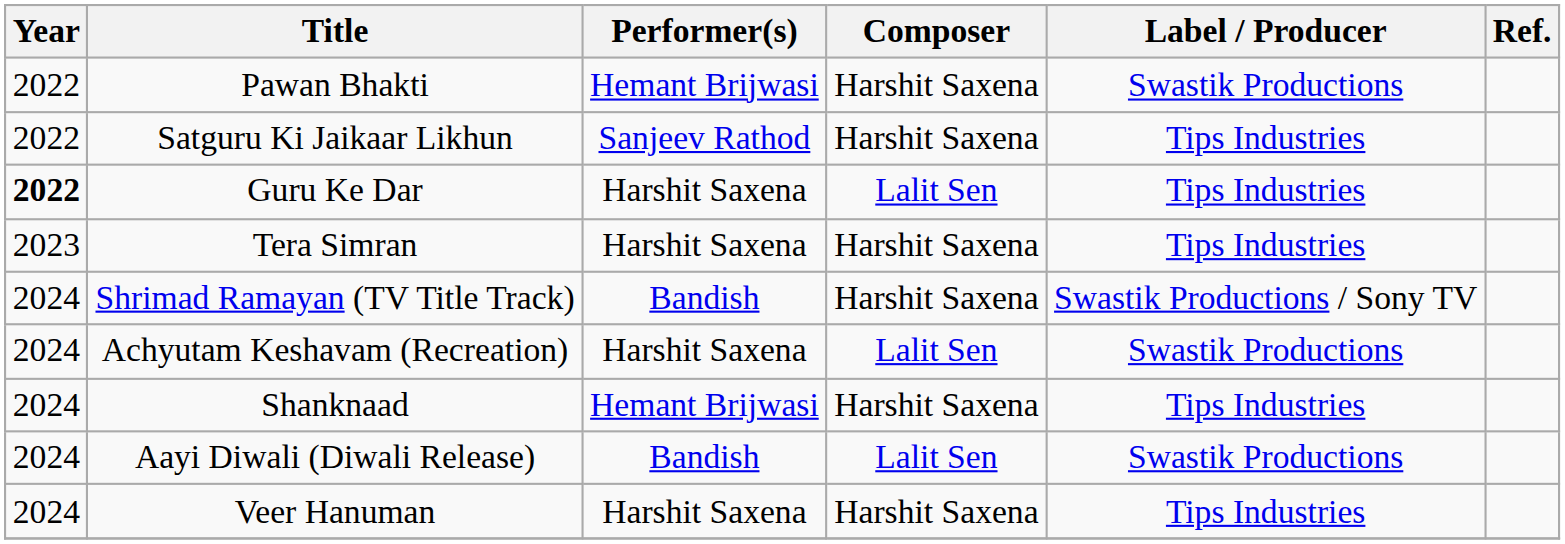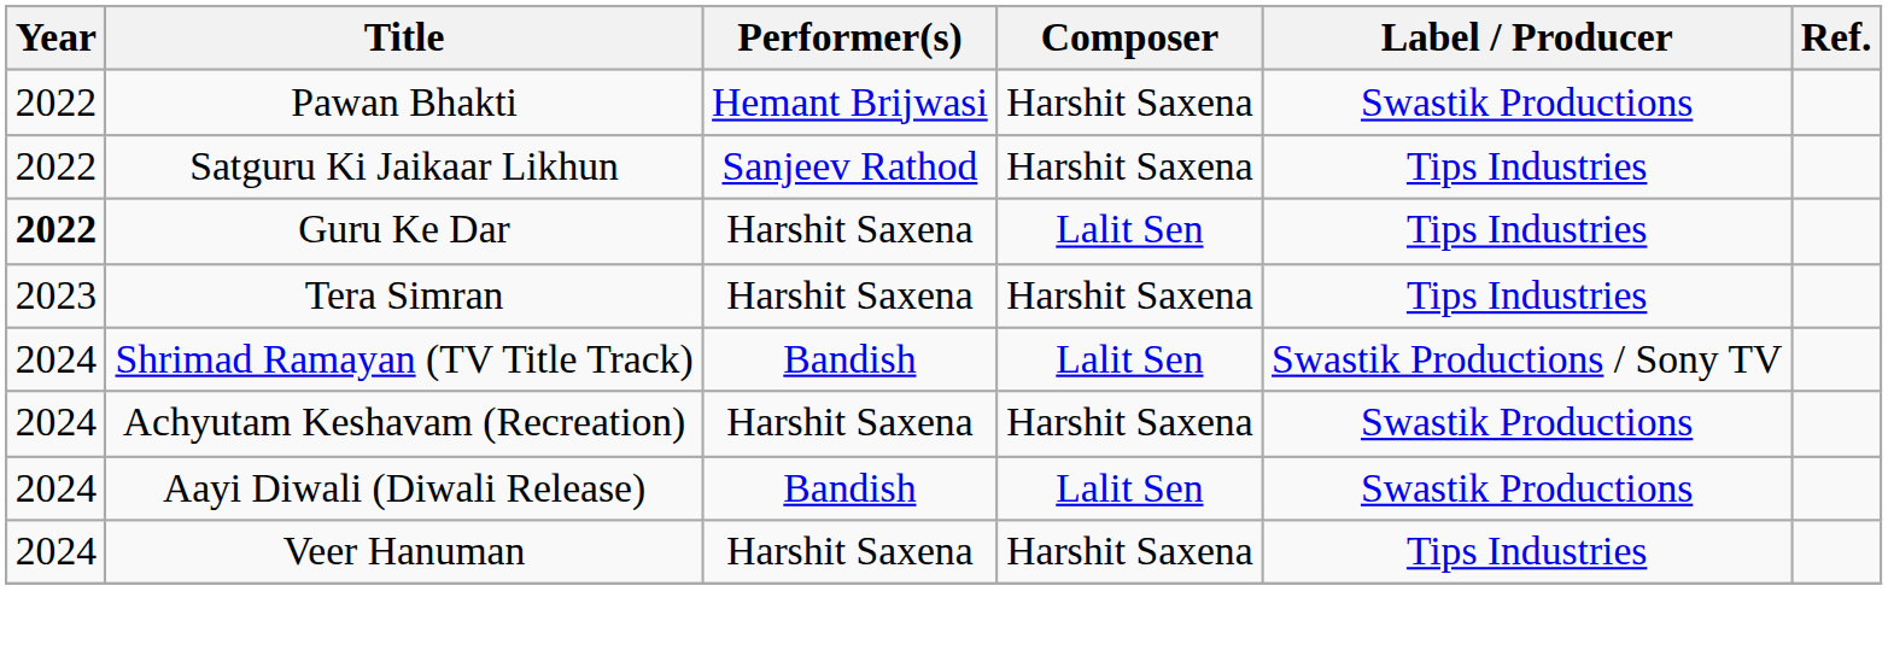 <table class="wikitable sortable" style="text-align:center;">
 <tr>
 <th>Year</th>
 <th>Title</th>
 <th>Performer(s)</th>
 <th>Composer</th>
 <th>Label / Producer</th>
 <th>Ref.</th>
 </tr>
 <tr>
 <td>2022</td>
 <td>Pawan Bhakti</td>
 <td><a href='#'>Hemant Brijwasi</a></td>
 <td>Harshit Saxena</td>
 <td><a href='#'>Swastik Productions</a></td>
 <td></td>
 </tr>
 <tr>
 <td>2022</td>
 <td>Satguru Ki Jaikaar Likhun</td>
 <td><a href='#'>Sanjeev Rathod</a></td>
 <td>Harshit Saxena</td>
 <td><a href='#'>Tips Industries</a></td>
 <td></td>
 </tr>
 <tr>
 <td><strong>2022</strong></td>
 <td>Guru Ke Dar</td>
 <td>Harshit Saxena</td>
 <td><a href='#'>Lalit Sen</a></td>
 <td><a href='#'>Tips Industries</a></td>
 <td></td>
 </tr>
 <tr>
 <td>2023</td>
 <td>Tera Simran</td>
 <td>Harshit Saxena</td>
 <td>Harshit Saxena</td>
 <td><a href='#'>Tips Industries</a></td>
 <td></td>
 </tr>
 <tr>
 <td>2024</td>
 <td><a href='#'>Shrimad Ramayan</a> (TV Title Track)</td>
 <td><a href='#'>Bandish</a></td>
-<td>Harshit Saxena</td>
+<td><a href='#'>Lalit Sen</a></td>
 <td><a href='#'>Swastik Productions</a> / Sony TV</td>
 <td></td>
 </tr>
 <tr>
 <td>2024</td>
 <td>Achyutam Keshavam (Recreation)</td>
 <td>Harshit Saxena</td>
-<td><a href='#'>Lalit Sen</a></td>
+<td>Harshit Saxena</td>
 <td><a href='#'>Swastik Productions</a></td>
-<td></td>
-</tr>
-<tr>
-<td>2024</td>
-<td>Shanknaad</td>
-<td><a href='#'>Hemant Brijwasi</a></td>
-<td>Harshit Saxena</td>
-<td><a href='#'>Tips Industries</a></td>
 <td></td>
 </tr>
 <tr>
 <td>2024</td>
 <td>Aayi Diwali (Diwali Release)</td>
 <td><a href='#'>Bandish</a></td>
 <td><a href='#'>Lalit Sen</a></td>
 <td><a href='#'>Swastik Productions</a></td>
 <td></td>
 </tr>
 <tr>
 <td>2024</td>
 <td>Veer Hanuman</td>
 <td>Harshit Saxena</td>
 <td>Harshit Saxena</td>
 <td><a href='#'>Tips Industries</a></td>
 <td></td>
 </tr>
 <tr>
 </tr>
 </table>
